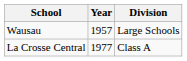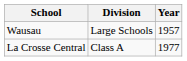 <table class="wikitable">
 <tr>
 <th>School</th>
+<th>Division</th>
 <th>Year</th>
-<th>Division</th>
 </tr>
 <tr>
 <td>Wausau</td>
+<td>Large Schools</td>
 <td>1957</td>
-<td>Large Schools</td>
 </tr>
 <tr>
 <td>La Crosse Central</td>
+<td>Class A</td>
 <td>1977</td>
-<td>Class A</td>
 </tr>
 </table>
